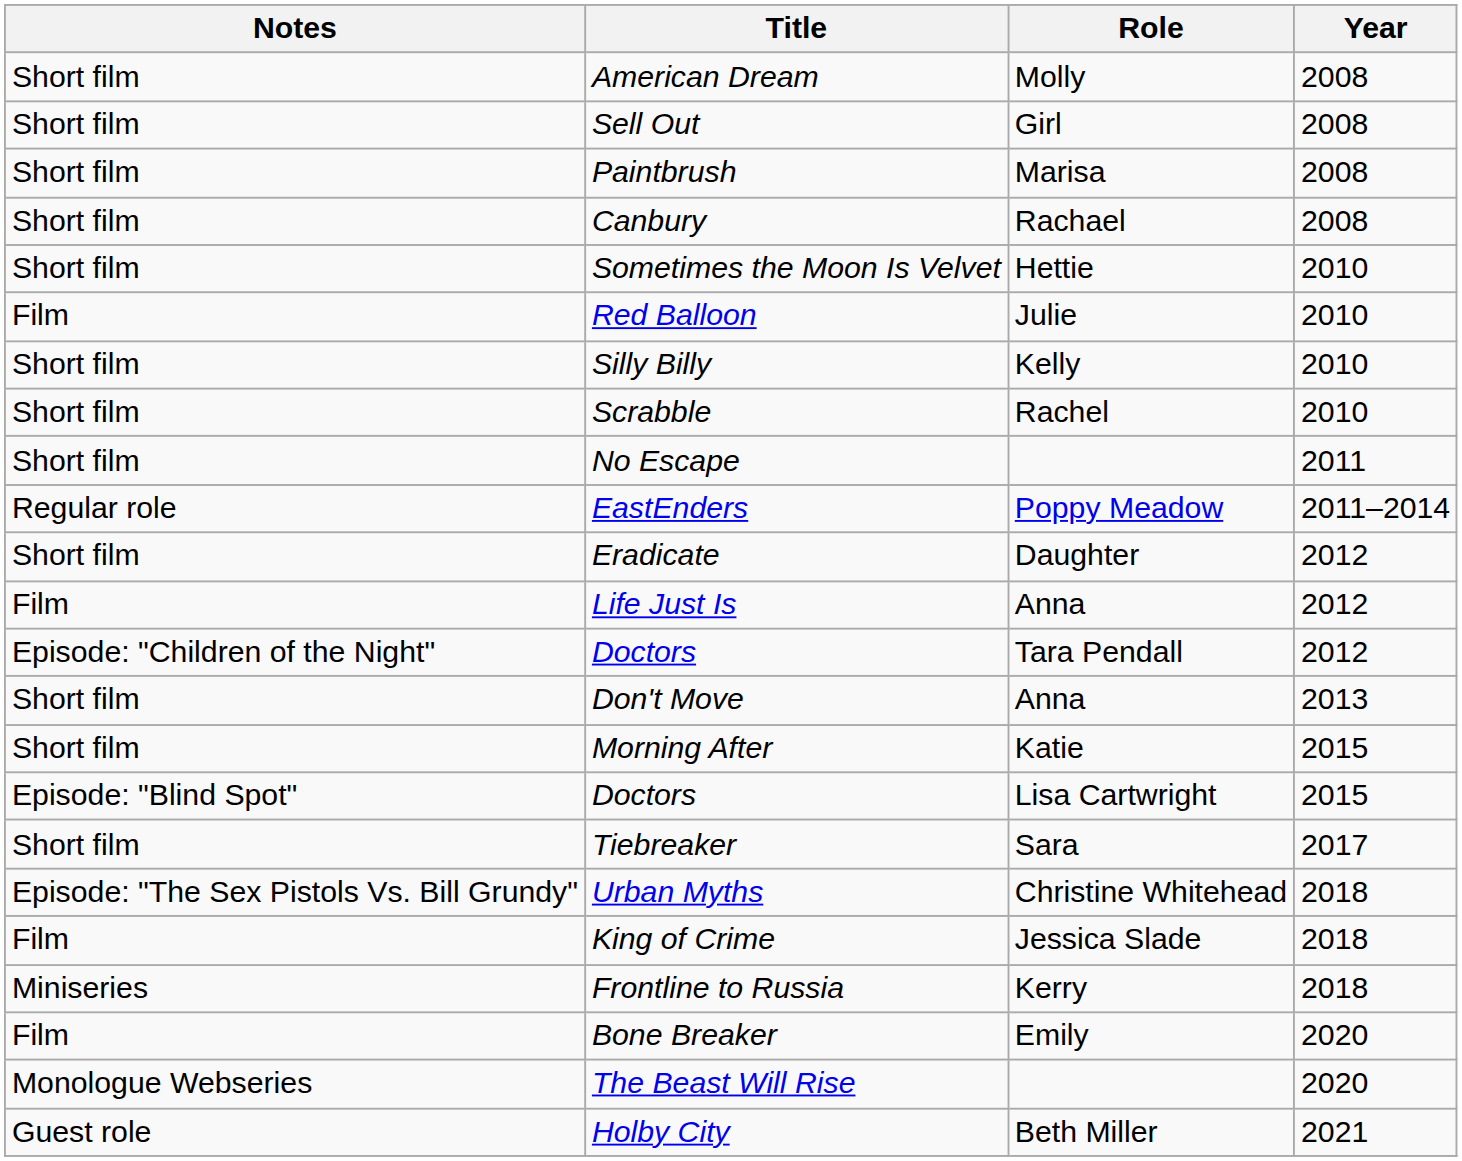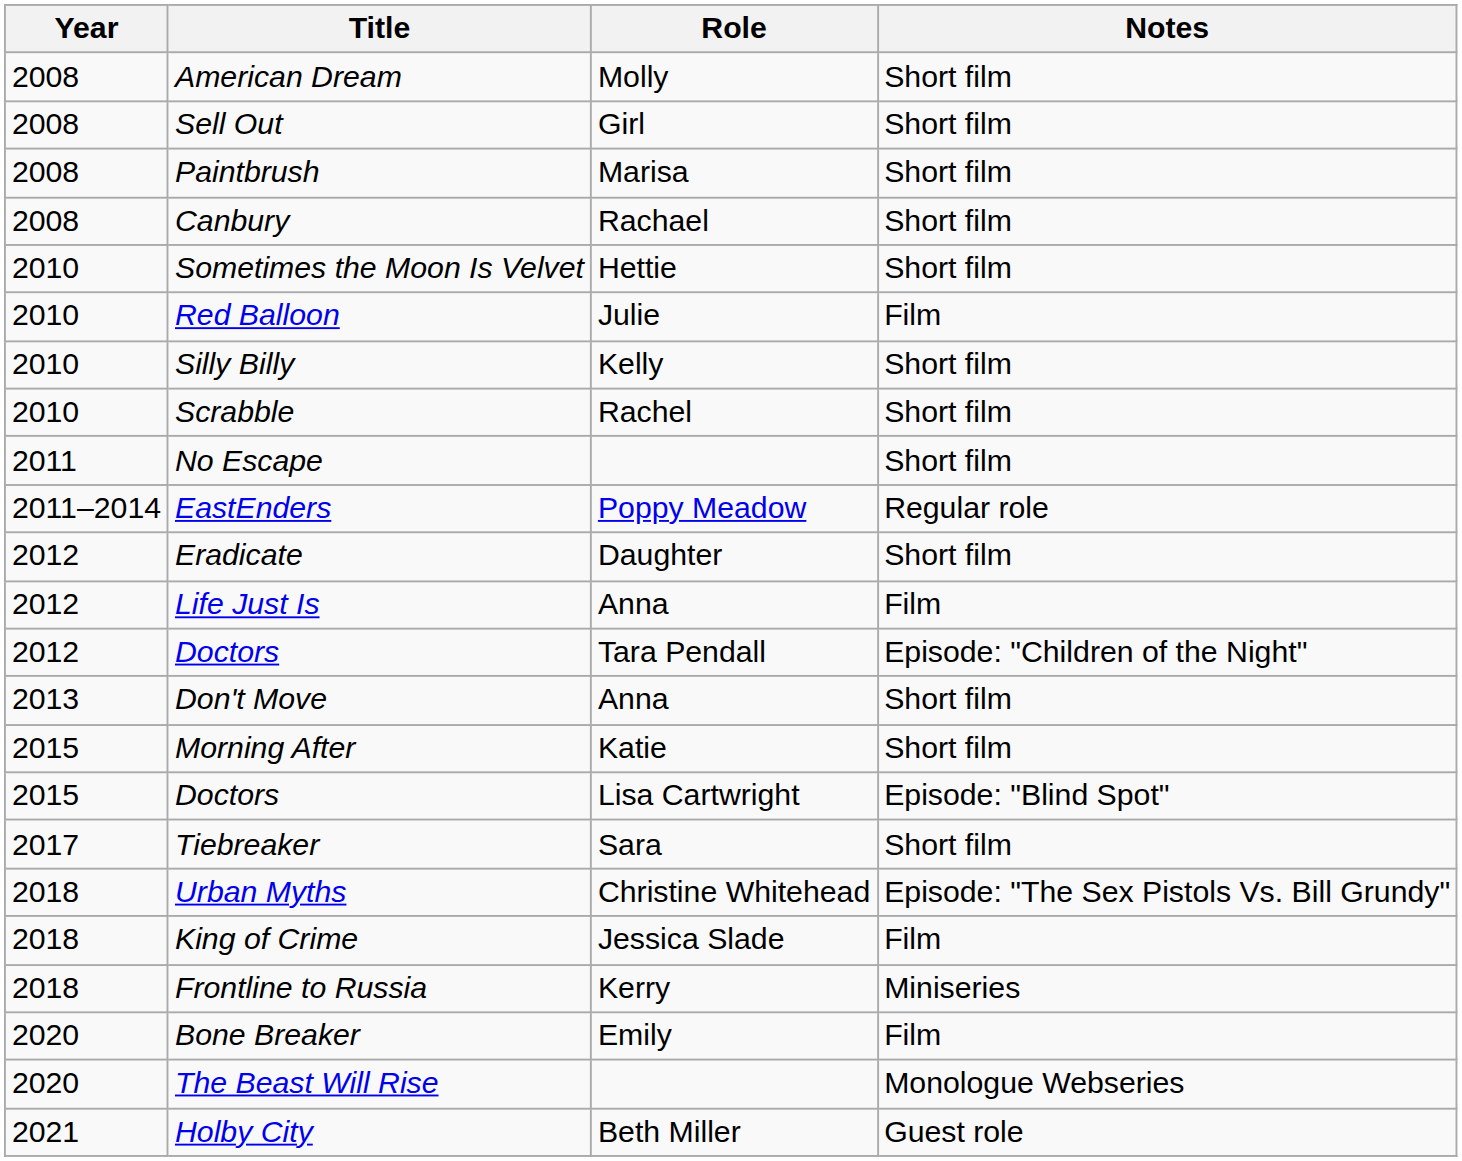 <table class="wikitable">
 <tr>
-<th>Notes</th>
+<th>Year</th>
 <th>Title</th>
 <th>Role</th>
-<th>Year</th>
+<th>Notes</th>
 </tr>
 <tr>
-<td>Short film</td>
+<td>2008</td>
 <td><em>American Dream</em></td>
 <td>Molly</td>
-<td>2008</td>
+<td>Short film</td>
 </tr>
 <tr>
-<td>Short film</td>
+<td>2008</td>
 <td><em>Sell Out</em></td>
 <td>Girl</td>
-<td>2008</td>
+<td>Short film</td>
 </tr>
 <tr>
-<td>Short film</td>
+<td>2008</td>
 <td><em>Paintbrush</em></td>
 <td>Marisa</td>
-<td>2008</td>
+<td>Short film</td>
 </tr>
 <tr>
-<td>Short film</td>
+<td>2008</td>
 <td><em>Canbury</em></td>
 <td>Rachael</td>
-<td>2008</td>
+<td>Short film</td>
 </tr>
 <tr>
-<td>Short film</td>
+<td>2010</td>
 <td><em>Sometimes the Moon Is Velvet</em></td>
 <td>Hettie</td>
-<td>2010</td>
+<td>Short film</td>
 </tr>
 <tr>
-<td>Film</td>
+<td>2010</td>
 <td><em><a href='#'>Red Balloon</a></em></td>
 <td>Julie</td>
-<td>2010</td>
+<td>Film</td>
 </tr>
 <tr>
-<td>Short film</td>
+<td>2010</td>
 <td><em>Silly Billy</em></td>
 <td>Kelly</td>
-<td>2010</td>
+<td>Short film</td>
 </tr>
 <tr>
-<td>Short film</td>
+<td>2010</td>
 <td><em>Scrabble</em></td>
 <td>Rachel</td>
-<td>2010</td>
+<td>Short film</td>
 </tr>
 <tr>
-<td>Short film</td>
+<td>2011</td>
 <td><em>No Escape</em></td>
 <td></td>
-<td>2011</td>
+<td>Short film</td>
 </tr>
 <tr>
-<td>Regular role</td>
+<td>2011–2014</td>
 <td><em><a href='#'>EastEnders</a></em></td>
 <td><a href='#'>Poppy Meadow</a></td>
-<td>2011–2014</td>
+<td>Regular role</td>
 </tr>
 <tr>
-<td>Short film</td>
+<td>2012</td>
 <td><em>Eradicate</em></td>
 <td>Daughter</td>
-<td>2012</td>
+<td>Short film</td>
 </tr>
 <tr>
-<td>Film</td>
+<td>2012</td>
 <td><em><a href='#'>Life Just Is</a></em></td>
 <td>Anna</td>
-<td>2012</td>
+<td>Film</td>
 </tr>
 <tr>
-<td>Episode: "Children of the Night"</td>
+<td>2012</td>
 <td><em><a href='#'>Doctors</a></em></td>
 <td>Tara Pendall</td>
-<td>2012</td>
+<td>Episode: "Children of the Night"</td>
 </tr>
 <tr>
-<td>Short film</td>
+<td>2013</td>
 <td><em>Don't Move</em></td>
 <td>Anna</td>
-<td>2013</td>
+<td>Short film</td>
 </tr>
 <tr>
-<td>Short film</td>
+<td>2015</td>
 <td><em>Morning After</em></td>
 <td>Katie</td>
-<td>2015</td>
+<td>Short film</td>
 </tr>
 <tr>
-<td>Episode: "Blind Spot"</td>
+<td>2015</td>
 <td><em>Doctors</em></td>
 <td>Lisa Cartwright</td>
-<td>2015</td>
+<td>Episode: "Blind Spot"</td>
 </tr>
 <tr>
-<td>Short film</td>
+<td>2017</td>
 <td><em>Tiebreaker</em></td>
 <td>Sara</td>
-<td>2017</td>
+<td>Short film</td>
 </tr>
 <tr>
-<td>Episode: "The Sex Pistols Vs. Bill Grundy"</td>
+<td>2018</td>
 <td><em><a href='#'>Urban Myths</a></em></td>
 <td>Christine Whitehead</td>
-<td>2018</td>
+<td>Episode: "The Sex Pistols Vs. Bill Grundy"</td>
 </tr>
 <tr>
-<td>Film</td>
+<td>2018</td>
 <td><em>King of Crime</em></td>
 <td>Jessica Slade</td>
-<td>2018</td>
+<td>Film</td>
 </tr>
 <tr>
-<td>Miniseries</td>
+<td>2018</td>
 <td><em>Frontline to Russia</em></td>
 <td>Kerry</td>
-<td>2018</td>
+<td>Miniseries</td>
 </tr>
 <tr>
-<td>Film</td>
+<td>2020</td>
 <td><em>Bone Breaker</em></td>
 <td>Emily</td>
-<td>2020</td>
+<td>Film</td>
 </tr>
 <tr>
-<td>Monologue Webseries</td>
+<td>2020</td>
 <td><em><a href='#'>The Beast Will Rise</a></em></td>
 <td></td>
-<td>2020</td>
+<td>Monologue Webseries</td>
 </tr>
 <tr>
-<td>Guest role</td>
+<td>2021</td>
 <td><em><a href='#'>Holby City</a></em></td>
 <td>Beth Miller</td>
-<td>2021</td>
+<td>Guest role</td>
 </tr>
 </table>
